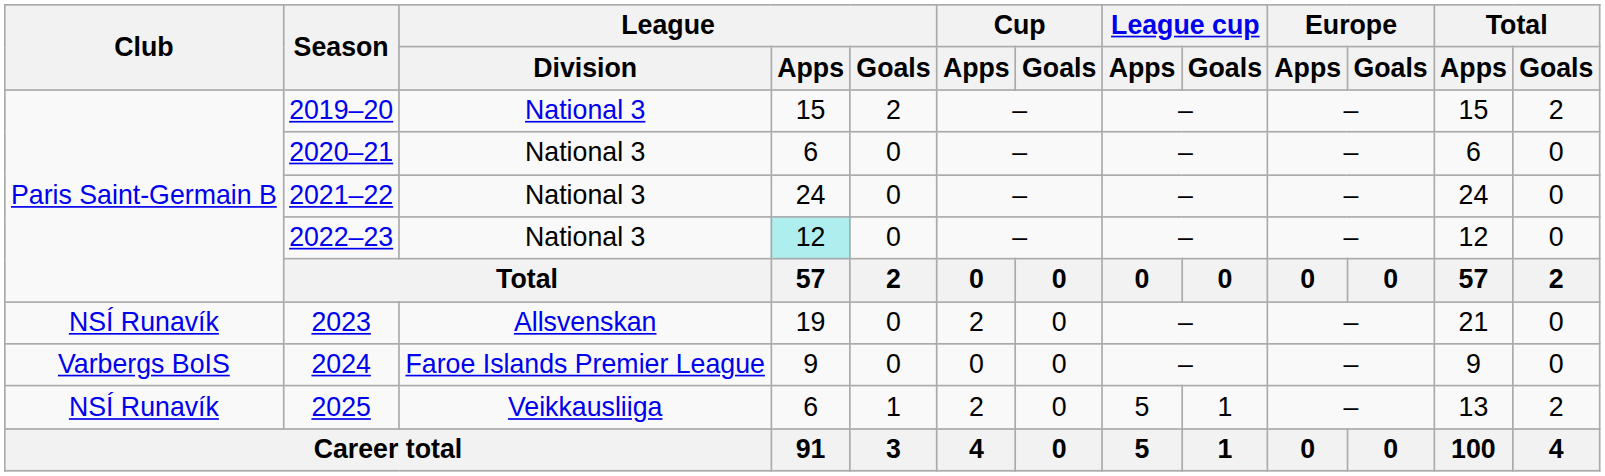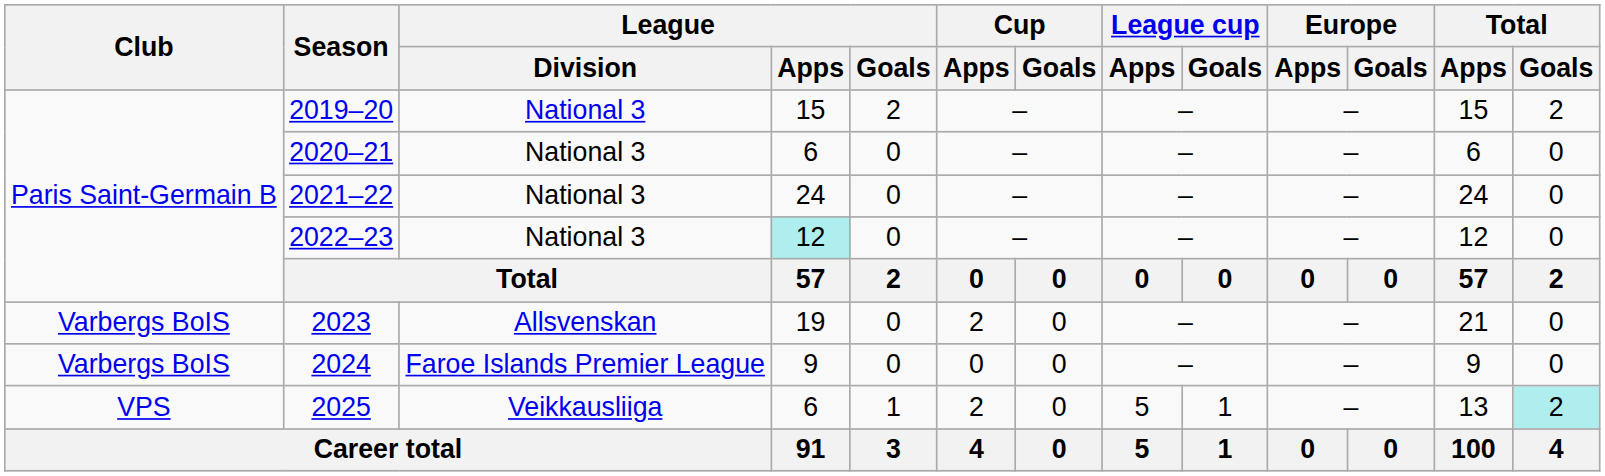 <table class="wikitable" style="text-align:center">
 <tr>
 <th rowspan="2">Club</th>
 <th rowspan="2">Season</th>
 <th colspan="3">League</th>
 <th colspan="2">Cup</th>
 <th colspan="2"><a href='#'>League cup</a></th>
 <th colspan="2">Europe</th>
 <th colspan="2">Total</th>
 </tr>
 <tr>
 <th>Division</th>
 <th>Apps</th>
 <th>Goals</th>
 <th>Apps</th>
 <th>Goals</th>
 <th>Apps</th>
 <th>Goals</th>
 <th>Apps</th>
 <th>Goals</th>
 <th>Apps</th>
 <th>Goals</th>
 </tr>
 <tr>
 <td rowspan=5><a href='#'>Paris Saint-Germain B</a></td>
 <td><a href='#'>2019–20</a></td>
 <td><a href='#'>National 3</a></td>
 <td>15</td>
 <td>2</td>
 <td colspan=2>–</td>
 <td colspan=2>–</td>
 <td colspan=2>–</td>
 <td>15</td>
 <td>2</td>
 </tr>
 <tr>
 <td><a href='#'>2020–21</a></td>
 <td>National 3</td>
 <td>6</td>
 <td>0</td>
 <td colspan=2>–</td>
 <td colspan=2>–</td>
 <td colspan=2>–</td>
 <td>6</td>
 <td>0</td>
 </tr>
 <tr>
 <td><a href='#'>2021–22</a></td>
 <td>National 3</td>
 <td>24</td>
 <td>0</td>
 <td colspan=2>–</td>
 <td colspan=2>–</td>
 <td colspan=2>–</td>
 <td>24</td>
 <td>0</td>
 </tr>
 <tr>
 <td><a href='#'>2022–23</a></td>
 <td>National 3</td>
 <td style="background: paleturquoise;">12</td>
 <td>0</td>
 <td colspan=2>–</td>
 <td colspan=2>–</td>
 <td colspan=2>–</td>
 <td>12</td>
 <td>0</td>
 </tr>
 <tr>
 <th colspan=2>Total</th>
 <th>57</th>
 <th>2</th>
 <th>0</th>
 <th>0</th>
 <th>0</th>
 <th>0</th>
 <th>0</th>
 <th>0</th>
 <th>57</th>
 <th>2</th>
 </tr>
 <tr>
-<td><a href='#'>NSÍ Runavík</a></td>
+<td><a href='#'>Varbergs BoIS</a></td>
 <td><a href='#'>2023</a></td>
 <td><a href='#'>Allsvenskan</a></td>
 <td>19</td>
 <td>0</td>
 <td>2</td>
 <td>0</td>
 <td colspan=2>–</td>
 <td colspan=2>–</td>
 <td>21</td>
 <td>0</td>
 </tr>
 <tr>
 <td><a href='#'>Varbergs BoIS</a></td>
 <td><a href='#'>2024</a></td>
 <td><a href='#'>Faroe Islands Premier League</a></td>
 <td>9</td>
 <td>0</td>
 <td>0</td>
 <td>0</td>
 <td colspan=2>–</td>
 <td colspan=2>–</td>
 <td>9</td>
 <td>0</td>
 </tr>
 <tr>
-<td><a href='#'>NSÍ Runavík</a></td>
+<td><a href='#'>VPS</a></td>
 <td><a href='#'>2025</a></td>
 <td><a href='#'>Veikkausliiga</a></td>
 <td>6</td>
 <td>1</td>
 <td>2</td>
 <td>0</td>
 <td>5</td>
 <td>1</td>
 <td colspan=2>–</td>
 <td>13</td>
-<td>2</td>
+<td style="background: paleturquoise;">2</td>
 </tr>
 <tr>
 <th colspan="3">Career total</th>
 <th>91</th>
 <th>3</th>
 <th>4</th>
 <th>0</th>
 <th>5</th>
 <th>1</th>
 <th>0</th>
 <th>0</th>
 <th>100</th>
 <th>4</th>
 </tr>
 </table>
